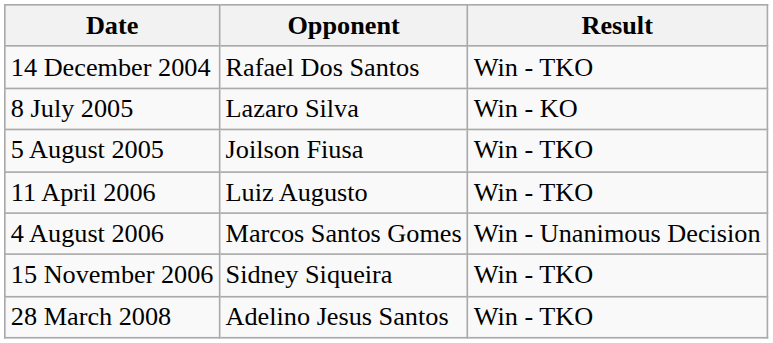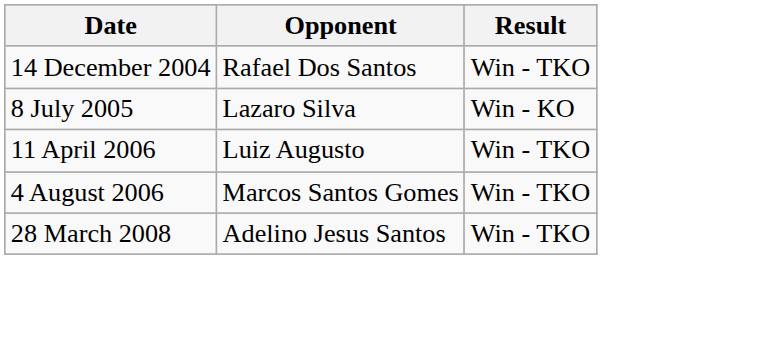 <table class="wikitable">
 <tr>
 <th>Date</th>
 <th>Opponent</th>
 <th>Result</th>
 </tr>
 <tr>
 <td>14 December 2004</td>
 <td>Rafael Dos Santos</td>
 <td>Win - TKO</td>
 </tr>
 <tr>
 <td>8 July 2005</td>
 <td>Lazaro Silva</td>
 <td>Win - KO</td>
 </tr>
 <tr>
-<td>5 August 2005</td>
-<td>Joilson Fiusa</td>
-<td>Win - TKO</td>
-</tr>
-<tr>
 <td>11 April 2006</td>
 <td>Luiz Augusto</td>
 <td>Win - TKO</td>
 </tr>
 <tr>
 <td>4 August 2006</td>
 <td>Marcos Santos Gomes</td>
-<td>Win - Unanimous Decision</td>
-</tr>
-<tr>
-<td>15 November 2006</td>
-<td>Sidney Siqueira</td>
 <td>Win - TKO</td>
 </tr>
 <tr>
 <td>28 March 2008</td>
 <td>Adelino Jesus Santos</td>
 <td>Win - TKO</td>
 </tr>
 </table>
